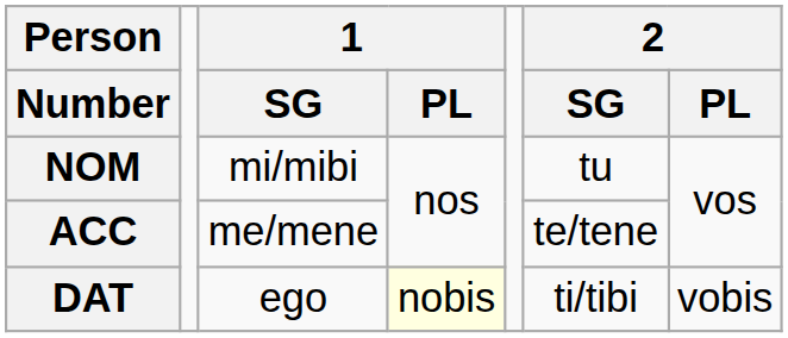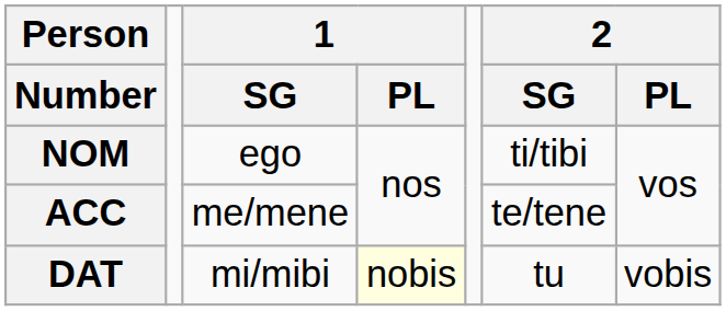 <table class="wikitable" style="text-align: center;">
 <tr>
 <th>Person</th>
 <td rowspan="5"></td>
 <th colspan="2">1</th>
 <td rowspan="5"></td>
 <th colspan="2">2</th>
 </tr>
 <tr>
 <th>Number</th>
 <th>SG</th>
 <th>PL</th>
 <th>SG</th>
 <th>PL</th>
 </tr>
 <tr>
 <th>NOM</th>
-<td>mi/mibi</td>
+<td>ego</td>
 <td rowspan="2">nos</td>
-<td>tu</td>
+<td>ti/tibi</td>
 <td rowspan="2">vos</td>
 </tr>
 <tr>
 <th>ACC</th>
 <td>me/mene</td>
 <td>te/tene</td>
 </tr>
 <tr>
 <th>DAT</th>
-<td>ego</td>
+<td>mi/mibi</td>
 <td style="background: lightyellow;">nobis</td>
-<td>ti/tibi</td>
+<td>tu</td>
 <td>vobis</td>
 </tr>
 </table>
